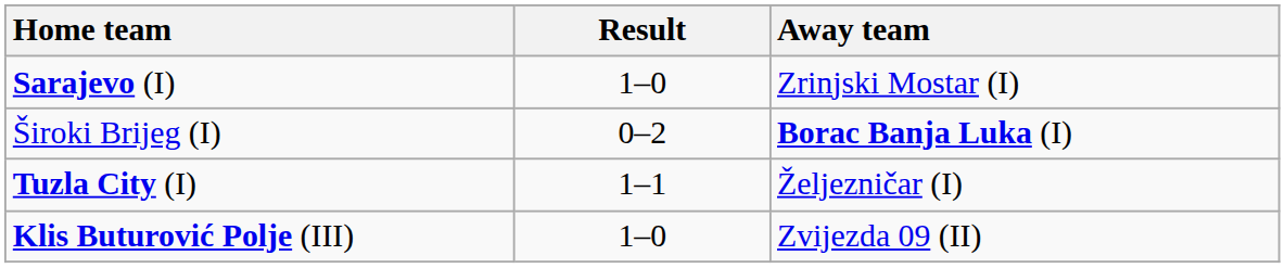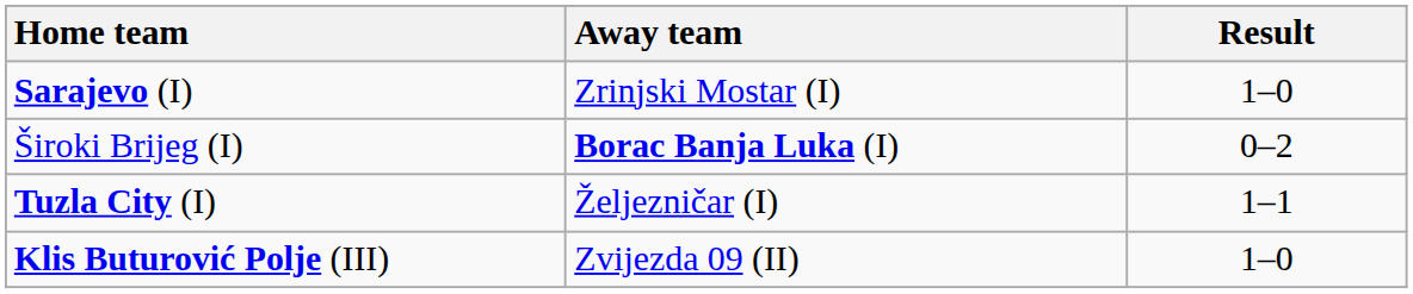 <table class="wikitable" style="width:50%">
 <tr>
 <th style="width:40%; text-align:left">Home team</th>
+<th style="width:40%; text-align:left">Away team</th>
 <th>Result</th>
-<th style="width:40%; text-align:left">Away team</th>
 </tr>
 <tr>
 <td><strong><a href='#'>Sarajevo</a></strong> (I)</td>
+<td><a href='#'>Zrinjski Mostar</a> (I)</td>
 <td style="text-align:center">1–0</td>
-<td><a href='#'>Zrinjski Mostar</a> (I)</td>
 </tr>
 <tr>
 <td><a href='#'>Široki Brijeg</a> (I)</td>
+<td><strong><a href='#'>Borac Banja Luka</a></strong> (I)</td>
 <td style="text-align:center">0–2</td>
-<td><strong><a href='#'>Borac Banja Luka</a></strong> (I)</td>
 </tr>
 <tr>
 <td><strong><a href='#'>Tuzla City</a></strong> (I)</td>
+<td><a href='#'>Željezničar</a> (I)</td>
 <td style="text-align:center">1–1 </td>
-<td><a href='#'>Željezničar</a> (I)</td>
 </tr>
 <tr>
 <td><strong><a href='#'>Klis Buturović Polje</a></strong> (III)</td>
+<td><a href='#'>Zvijezda 09</a> (II)</td>
 <td style="text-align:center">1–0</td>
-<td><a href='#'>Zvijezda 09</a> (II)</td>
 </tr>
 </table>
